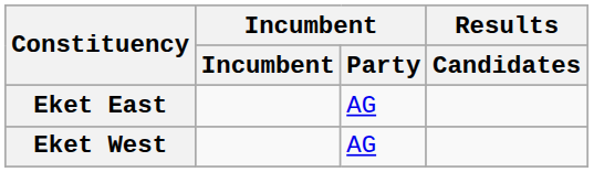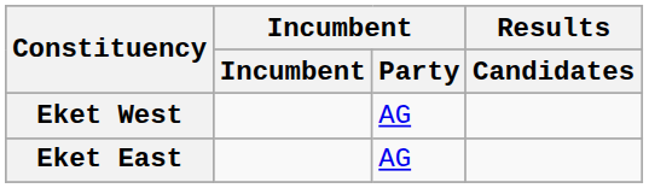 <table class="wikitable sortable">
 <tr>
 <th rowspan="2">Constituency</th>
 <th colspan="2">Incumbent</th>
 <th>Results</th>
 </tr>
 <tr valign="bottom">
 <th>Incumbent</th>
 <th>Party</th>
 <th>Candidates</th>
 </tr>
 <tr>
+<th>Eket West</th>
+<td></td>
+<td><a href='#'>AG</a></td>
+<td nowrap=""></td>
+</tr>
+<tr>
 <th>Eket East</th>
 <td></td>
 <td><a href='#'>AG</a></td>
 <td nowrap=""></td>
 </tr>
-<tr>
-<th>Eket West</th>
-<td></td>
-<td><a href='#'>AG</a></td>
-<td nowrap=""></td>
-</tr>
 </table>
